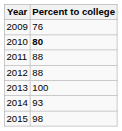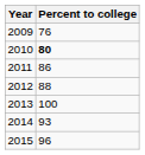 <table class="wikitable sortable">
 <tr>
 <th>Year</th>
 <th>Percent to college</th>
 </tr>
 <tr>
 <td>2009</td>
 <td>76</td>
 </tr>
 <tr>
 <td>2010</td>
 <td><strong>80</strong></td>
 </tr>
 <tr>
 <td>2011</td>
-<td>88</td>
+<td>86</td>
 </tr>
 <tr>
 <td>2012</td>
 <td>88</td>
 </tr>
 <tr>
 <td>2013</td>
 <td>100</td>
 </tr>
 <tr>
 <td>2014</td>
 <td>93</td>
 </tr>
 <tr>
 <td>2015</td>
-<td>98</td>
+<td>96</td>
 </tr>
 </table>
